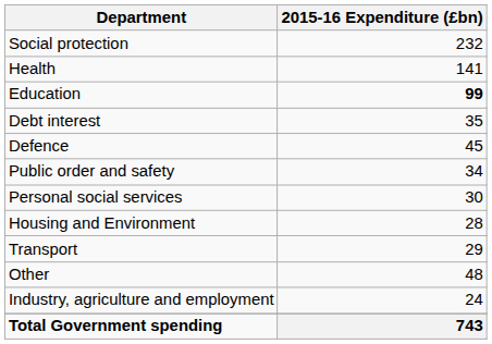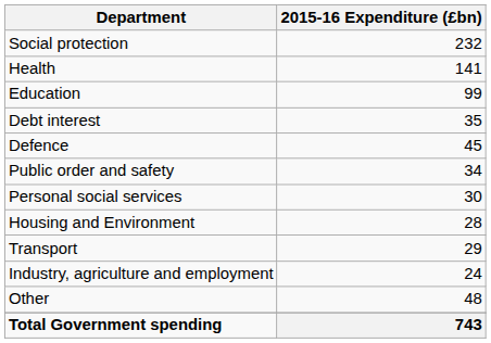 <table class="wikitable sortable">
 <tr>
 <th>Department</th>
 <th style="text-align: right">2015-16 Expenditure (£bn)</th>
 </tr>
 <tr>
 <td>Social protection</td>
 <td style="text-align: right">232</td>
 </tr>
 <tr>
 <td>Health</td>
 <td style="text-align: right">141</td>
 </tr>
 <tr>
 <td>Education</td>
-<td style="text-align: right"><strong>99</strong></td>
+<td style="text-align: right">99</td>
 </tr>
 <tr>
 <td>Debt interest</td>
 <td style="text-align: right">35</td>
 </tr>
 <tr>
 <td>Defence</td>
 <td style="text-align: right">45</td>
 </tr>
 <tr>
 <td>Public order and safety</td>
 <td style="text-align: right">34</td>
 </tr>
 <tr>
 <td>Personal social services</td>
 <td style="text-align: right">30</td>
 </tr>
 <tr>
 <td>Housing and Environment</td>
 <td style="text-align: right">28</td>
 </tr>
 <tr>
 <td>Transport</td>
 <td style="text-align: right">29</td>
 </tr>
 <tr>
+<td>Industry, agriculture and employment</td>
+<td style="text-align: right">24</td>
+</tr>
+<tr>
 <td>Other</td>
 <td style="text-align: right">48</td>
-</tr>
-<tr>
-<td>Industry, agriculture and employment</td>
-<td style="text-align: right">24</td>
 </tr>
 <tr>
 </tr>
 <tr class="sortbottom">
 <td style="text-align: left"><strong>Total Government spending</strong></td>
 <th style="text-align: right">743</th>
 </tr>
 </table>
